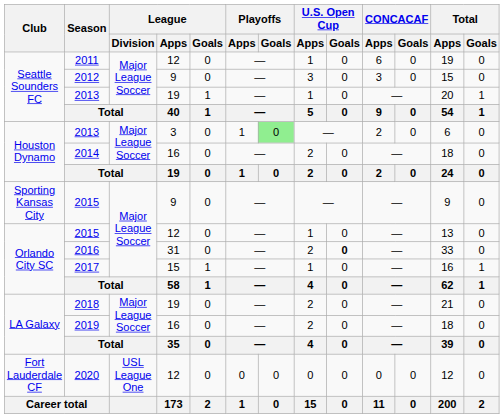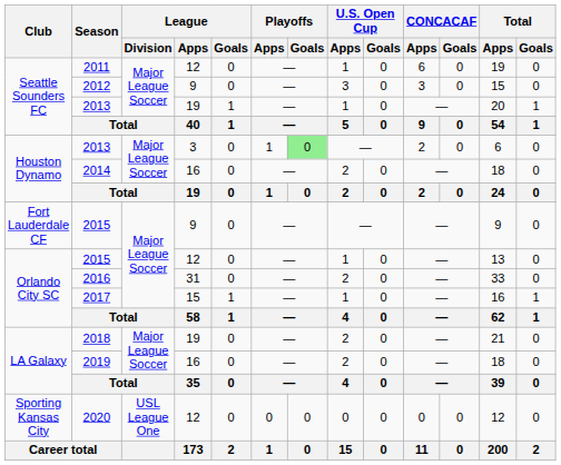 <table class="wikitable" style="text-align:center">
 <tr>
 <th rowspan="2">Club</th>
 <th rowspan="2">Season</th>
 <th colspan="3">League</th>
 <th colspan="2">Playoffs</th>
 <th colspan="2"><a href='#'>U.S. Open Cup</a></th>
 <th colspan="2"><a href='#'>CONCACAF</a></th>
 <th colspan="2">Total</th>
 </tr>
 <tr>
 <th>Division</th>
 <th>Apps</th>
 <th>Goals</th>
 <th>Apps</th>
 <th>Goals</th>
 <th>Apps</th>
 <th>Goals</th>
 <th>Apps</th>
 <th>Goals</th>
 <th>Apps</th>
 <th>Goals</th>
 </tr>
 <tr>
 <td rowspan="4"><a href='#'>Seattle Sounders FC</a></td>
 <td><a href='#'>2011</a></td>
 <td rowspan="3"><a href='#'>Major League Soccer</a></td>
 <td>12</td>
 <td>0</td>
 <td colspan="2">—</td>
 <td>1</td>
 <td>0</td>
 <td>6</td>
 <td>0</td>
 <td>19</td>
 <td>0</td>
 </tr>
 <tr>
 <td><a href='#'>2012</a></td>
 <td>9</td>
 <td>0</td>
 <td colspan="2">—</td>
 <td>3</td>
 <td>0</td>
 <td>3</td>
 <td>0</td>
 <td>15</td>
 <td>0</td>
 </tr>
 <tr>
 <td><a href='#'>2013</a></td>
 <td>19</td>
 <td>1</td>
 <td colspan="2">—</td>
 <td>1</td>
 <td>0</td>
 <td colspan="2">—</td>
 <td>20</td>
 <td>1</td>
 </tr>
 <tr>
 <th colspan="2">Total</th>
 <th>40</th>
 <th>1</th>
 <th colspan="2">—</th>
 <th>5</th>
 <th>0</th>
 <th>9</th>
 <th>0</th>
 <th>54</th>
 <th>1</th>
 </tr>
 <tr>
 <td rowspan="3"><a href='#'>Houston Dynamo</a></td>
 <td><a href='#'>2013</a></td>
 <td rowspan="2"><a href='#'>Major League Soccer</a></td>
 <td>3</td>
 <td>0</td>
 <td>1</td>
 <td style="background: lightgreen;">0</td>
 <td colspan="2">—</td>
 <td>2</td>
 <td>0</td>
 <td>6</td>
 <td>0</td>
 </tr>
 <tr>
 <td><a href='#'>2014</a></td>
 <td>16</td>
 <td>0</td>
 <td colspan="2">—</td>
 <td>2</td>
 <td>0</td>
 <td colspan="2">—</td>
 <td>18</td>
 <td>0</td>
 </tr>
 <tr>
 <th colspan="2">Total</th>
 <th>19</th>
 <th>0</th>
 <th>1</th>
 <th>0</th>
 <th>2</th>
 <th>0</th>
 <th>2</th>
 <th>0</th>
 <th>24</th>
 <th>0</th>
 </tr>
 <tr>
-<td rowspan="1"><a href='#'>Sporting Kansas City</a></td>
+<td><a href='#'>Fort Lauderdale CF</a></td>
 <td><a href='#'>2015</a></td>
 <td rowspan="4"><a href='#'>Major League Soccer</a></td>
 <td>9</td>
 <td>0</td>
 <td colspan="2">—</td>
 <td colspan="2">—</td>
 <td colspan="2">—</td>
 <td>9</td>
 <td>0</td>
 </tr>
 <tr>
 <td rowspan="4"><a href='#'>Orlando City SC</a></td>
 <td><a href='#'>2015</a></td>
 <td>12</td>
 <td>0</td>
 <td colspan="2">—</td>
 <td>1</td>
 <td>0</td>
 <td colspan="2">—</td>
 <td>13</td>
 <td>0</td>
 </tr>
 <tr>
 <td><a href='#'>2016</a></td>
 <td>31</td>
 <td>0</td>
 <td colspan="2">—</td>
 <td>2</td>
-<td><strong>0</strong></td>
+<td>0</td>
 <td colspan="2">—</td>
 <td>33</td>
 <td>0</td>
 </tr>
 <tr>
 <td><a href='#'>2017</a></td>
 <td>15</td>
 <td>1</td>
 <td colspan="2">—</td>
 <td>1</td>
 <td>0</td>
 <td colspan="2">—</td>
 <td>16</td>
 <td>1</td>
 </tr>
 <tr>
 <th colspan="2">Total</th>
 <th>58</th>
 <th>1</th>
 <th colspan="2">—</th>
 <th>4</th>
 <th>0</th>
 <th colspan="2">—</th>
 <th>62</th>
 <th>1</th>
 </tr>
 <tr>
 <td rowspan="3"><a href='#'>LA Galaxy</a></td>
 <td><a href='#'>2018</a></td>
 <td rowspan="2"><a href='#'>Major League Soccer</a></td>
 <td>19</td>
 <td>0</td>
 <td colspan="2">—</td>
 <td>2</td>
 <td>0</td>
 <td colspan="2">—</td>
 <td>21</td>
 <td>0</td>
 </tr>
 <tr>
 <td><a href='#'>2019</a></td>
 <td>16</td>
 <td>0</td>
 <td colspan="2">—</td>
 <td>2</td>
 <td>0</td>
 <td colspan="2">—</td>
 <td>18</td>
 <td>0</td>
 </tr>
 <tr>
 <th colspan="2">Total</th>
 <th>35</th>
 <th>0</th>
 <th colspan="2">—</th>
 <th>4</th>
 <th>0</th>
 <th colspan="2">—</th>
 <th>39</th>
 <th>0</th>
 </tr>
 <tr>
-<td><a href='#'>Fort Lauderdale CF</a></td>
+<td rowspan="1"><a href='#'>Sporting Kansas City</a></td>
 <td><a href='#'>2020</a></td>
 <td><a href='#'>USL League One</a></td>
 <td>12</td>
 <td>0</td>
 <td>0</td>
 <td>0</td>
 <td>0</td>
 <td>0</td>
 <td>0</td>
 <td>0</td>
 <td>12</td>
 <td>0</td>
 </tr>
 <tr>
 <th colspan="2">Career total</th>
 <th></th>
 <th>173</th>
 <th>2</th>
 <th>1</th>
 <th>0</th>
 <th>15</th>
 <th>0</th>
 <th>11</th>
 <th>0</th>
 <th>200</th>
 <th>2</th>
 </tr>
 </table>
